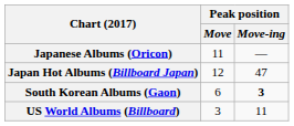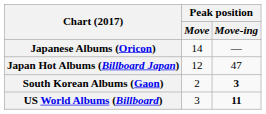 <table class="wikitable sortable plainrowheaders" style="text-align:center">
 <tr>
 <th scope="col" rowspan="2">Chart (2017)</th>
 <th scope="col" colspan="4">Peak position</th>
 </tr>
 <tr>
 <th><em>Move</em></th>
 <th><em>Move-ing</em></th>
 </tr>
 <tr>
 <th scope="row">Japanese Albums (<a href='#'>Oricon</a>)</th>
-<td>11</td>
+<td>14</td>
 <td>—</td>
 </tr>
 <tr>
 <th scope="row">Japan Hot Albums (<em><a href='#'>Billboard Japan</a></em>)</th>
 <td>12</td>
 <td>47</td>
 </tr>
 <tr>
 <th scope="row">South Korean Albums (<a href='#'>Gaon</a>)</th>
-<td>6</td>
+<td>2</td>
 <td><strong>3</strong></td>
 </tr>
 <tr>
 <th scope="row">US <a href='#'>World Albums</a> (<a href='#'><em>Billboard</em></a>)</th>
 <td>3</td>
-<td>11</td>
+<td><strong>11</strong></td>
 </tr>
 </table>
